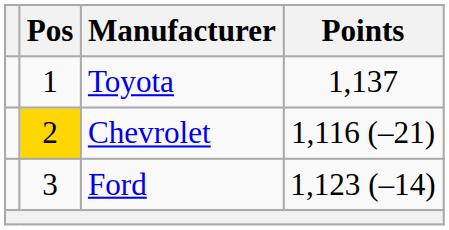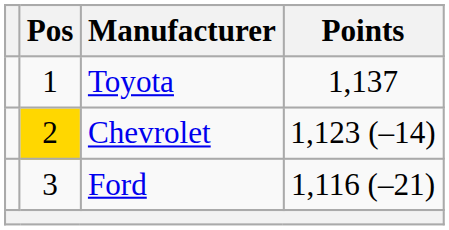 <table class="wikitable" style="font-size: 95%">
 <tr>
 <th></th>
 <th>Pos</th>
 <th>Manufacturer</th>
 <th>Points</th>
 </tr>
 <tr>
 <td align="left"></td>
 <td style="text-align:center;">1</td>
 <td><a href='#'>Toyota</a></td>
 <td style="text-align:center;">1,137</td>
 </tr>
 <tr>
 <td align="left"></td>
 <td style="background: gold; text-align:center;">2</td>
 <td><a href='#'>Chevrolet</a></td>
-<td style="text-align:center;">1,116 (–21)</td>
+<td style="text-align:center;">1,123 (–14)</td>
 </tr>
 <tr>
 <td align="left"></td>
 <td style="text-align:center;">3</td>
 <td><a href='#'>Ford</a></td>
-<td style="text-align:center;">1,123 (–14)</td>
+<td style="text-align:center;">1,116 (–21)</td>
 </tr>
 <tr class="sortbottom">
 <th colspan="9"></th>
 </tr>
 </table>
